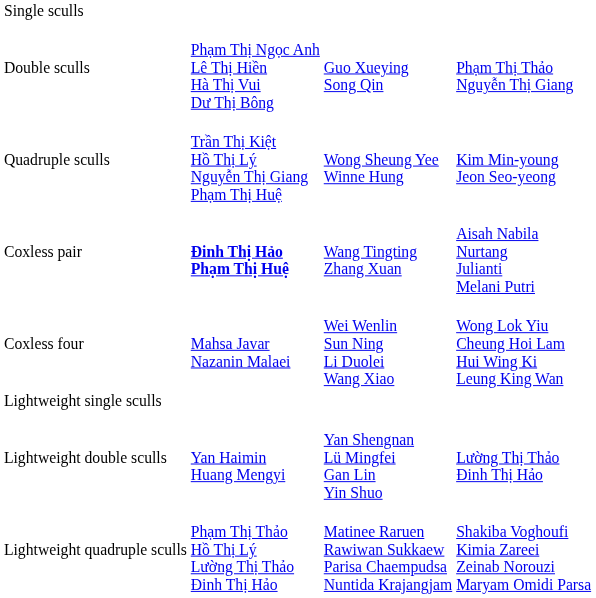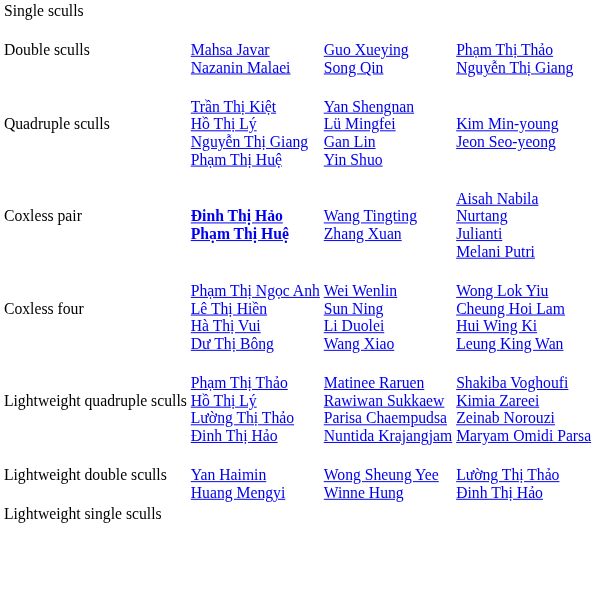 <table>
 <tr>
 <td>Single sculls</td>
 <td></td>
 <td></td>
 <td></td>
 </tr>
 <tr>
 <td>Double sculls</td>
-<td><br><a href='#'>Phạm Thị Ngọc Anh</a><br><a href='#'>Lê Thị Hiền</a><br><a href='#'>Hà Thị Vui</a><br><a href='#'>Dư Thị Bông</a></td>
+<td><br><a href='#'>Mahsa Javar</a><br><a href='#'>Nazanin Malaei</a></td>
 <td><br><a href='#'>Guo Xueying</a><br><a href='#'>Song Qin</a></td>
 <td><br><a href='#'>Phạm Thị Thảo</a><br><a href='#'>Nguyễn Thị Giang</a></td>
 </tr>
 <tr>
 <td>Quadruple sculls</td>
 <td><br><a href='#'>Trần Thị Kiệt</a><br><a href='#'>Hồ Thị Lý</a><br><a href='#'>Nguyễn Thị Giang</a><br><a href='#'>Phạm Thị Huệ</a></td>
-<td><br><a href='#'>Wong Sheung Yee</a><br><a href='#'>Winne Hung</a></td>
+<td><br><a href='#'>Yan Shengnan</a><br><a href='#'>Lü Mingfei</a><br><a href='#'>Gan Lin</a><br><a href='#'>Yin Shuo</a></td>
 <td><br><a href='#'>Kim Min-young</a><br><a href='#'>Jeon Seo-yeong</a></td>
 </tr>
 <tr>
 <td>Coxless pair</td>
 <td><strong><br><a href='#'>Đinh Thị Hảo</a><br><a href='#'>Phạm Thị Huệ</a></strong></td>
 <td><br><a href='#'>Wang Tingting</a><br><a href='#'>Zhang Xuan</a></td>
 <td><br><a href='#'>Aisah Nabila</a><br><a href='#'>Nurtang</a><br><a href='#'>Julianti</a><br><a href='#'>Melani Putri</a></td>
 </tr>
 <tr>
 <td>Coxless four</td>
-<td><br><a href='#'>Mahsa Javar</a><br><a href='#'>Nazanin Malaei</a></td>
+<td><br><a href='#'>Phạm Thị Ngọc Anh</a><br><a href='#'>Lê Thị Hiền</a><br><a href='#'>Hà Thị Vui</a><br><a href='#'>Dư Thị Bông</a></td>
 <td><br><a href='#'>Wei Wenlin</a><br><a href='#'>Sun Ning</a><br><a href='#'>Li Duolei</a><br><a href='#'>Wang Xiao</a></td>
 <td><br><a href='#'>Wong Lok Yiu</a><br><a href='#'>Cheung Hoi Lam</a><br><a href='#'>Hui Wing Ki</a><br><a href='#'>Leung King Wan</a></td>
+</tr>
+<tr>
+<td>Lightweight quadruple sculls</td>
+<td><br><a href='#'>Phạm Thị Thảo</a><br><a href='#'>Hồ Thị Lý</a><br><a href='#'>Lường Thị Thảo</a><br><a href='#'>Đinh Thị Hảo</a></td>
+<td><br><a href='#'>Matinee Raruen</a><br><a href='#'>Rawiwan Sukkaew</a><br><a href='#'>Parisa Chaempudsa</a><br><a href='#'>Nuntida Krajangjam</a></td>
+<td><br><a href='#'>Shakiba Voghoufi</a><br><a href='#'>Kimia Zareei</a><br><a href='#'>Zeinab Norouzi</a><br><a href='#'>Maryam Omidi Parsa</a></td>
+</tr>
+<tr>
+<td>Lightweight double sculls</td>
+<td><br><a href='#'>Yan Haimin</a><br><a href='#'>Huang Mengyi</a></td>
+<td><br><a href='#'>Wong Sheung Yee</a><br><a href='#'>Winne Hung</a></td>
+<td><br><a href='#'>Lường Thị Thảo</a><br><a href='#'>Đinh Thị Hảo</a></td>
 </tr>
 <tr>
 <td>Lightweight single sculls</td>
 <td></td>
 <td></td>
 <td></td>
 </tr>
-<tr>
-<td>Lightweight double sculls</td>
-<td><br><a href='#'>Yan Haimin</a><br><a href='#'>Huang Mengyi</a></td>
-<td><br><a href='#'>Yan Shengnan</a><br><a href='#'>Lü Mingfei</a><br><a href='#'>Gan Lin</a><br><a href='#'>Yin Shuo</a></td>
-<td><br><a href='#'>Lường Thị Thảo</a><br><a href='#'>Đinh Thị Hảo</a></td>
-</tr>
-<tr>
-<td>Lightweight quadruple sculls</td>
-<td><br><a href='#'>Phạm Thị Thảo</a><br><a href='#'>Hồ Thị Lý</a><br><a href='#'>Lường Thị Thảo</a><br><a href='#'>Đinh Thị Hảo</a></td>
-<td><br><a href='#'>Matinee Raruen</a><br><a href='#'>Rawiwan Sukkaew</a><br><a href='#'>Parisa Chaempudsa</a><br><a href='#'>Nuntida Krajangjam</a></td>
-<td><br><a href='#'>Shakiba Voghoufi</a><br><a href='#'>Kimia Zareei</a><br><a href='#'>Zeinab Norouzi</a><br><a href='#'>Maryam Omidi Parsa</a></td>
-</tr>
 </table>
